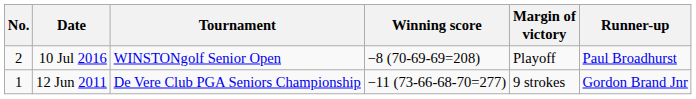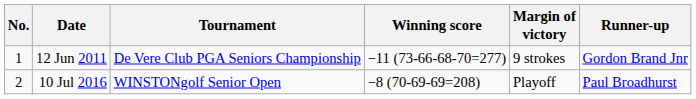 <table class="wikitable" style="font-size:95%;">
 <tr>
 <th>No.</th>
 <th>Date</th>
 <th>Tournament</th>
 <th>Winning score</th>
 <th>Margin of<br>victory</th>
 <th>Runner-up</th>
 </tr>
 <tr>
+<td align=center>1</td>
+<td align=right>12 Jun <a href='#'>2011</a></td>
+<td><a href='#'>De Vere Club PGA Seniors Championship</a></td>
+<td>−11 (73-66-68-70=277)</td>
+<td>9 strokes</td>
+<td> <a href='#'>Gordon Brand Jnr</a></td>
+</tr>
+<tr>
 <td align=center>2</td>
 <td align=right>10 Jul <a href='#'>2016</a></td>
 <td><a href='#'>WINSTONgolf Senior Open</a></td>
 <td>−8 (70-69-69=208)</td>
 <td>Playoff</td>
 <td> <a href='#'>Paul Broadhurst</a></td>
 </tr>
-<tr>
-<td align=center>1</td>
-<td align=right>12 Jun <a href='#'>2011</a></td>
-<td><a href='#'>De Vere Club PGA Seniors Championship</a></td>
-<td>−11 (73-66-68-70=277)</td>
-<td>9 strokes</td>
-<td> <a href='#'>Gordon Brand Jnr</a></td>
-</tr>
 </table>
